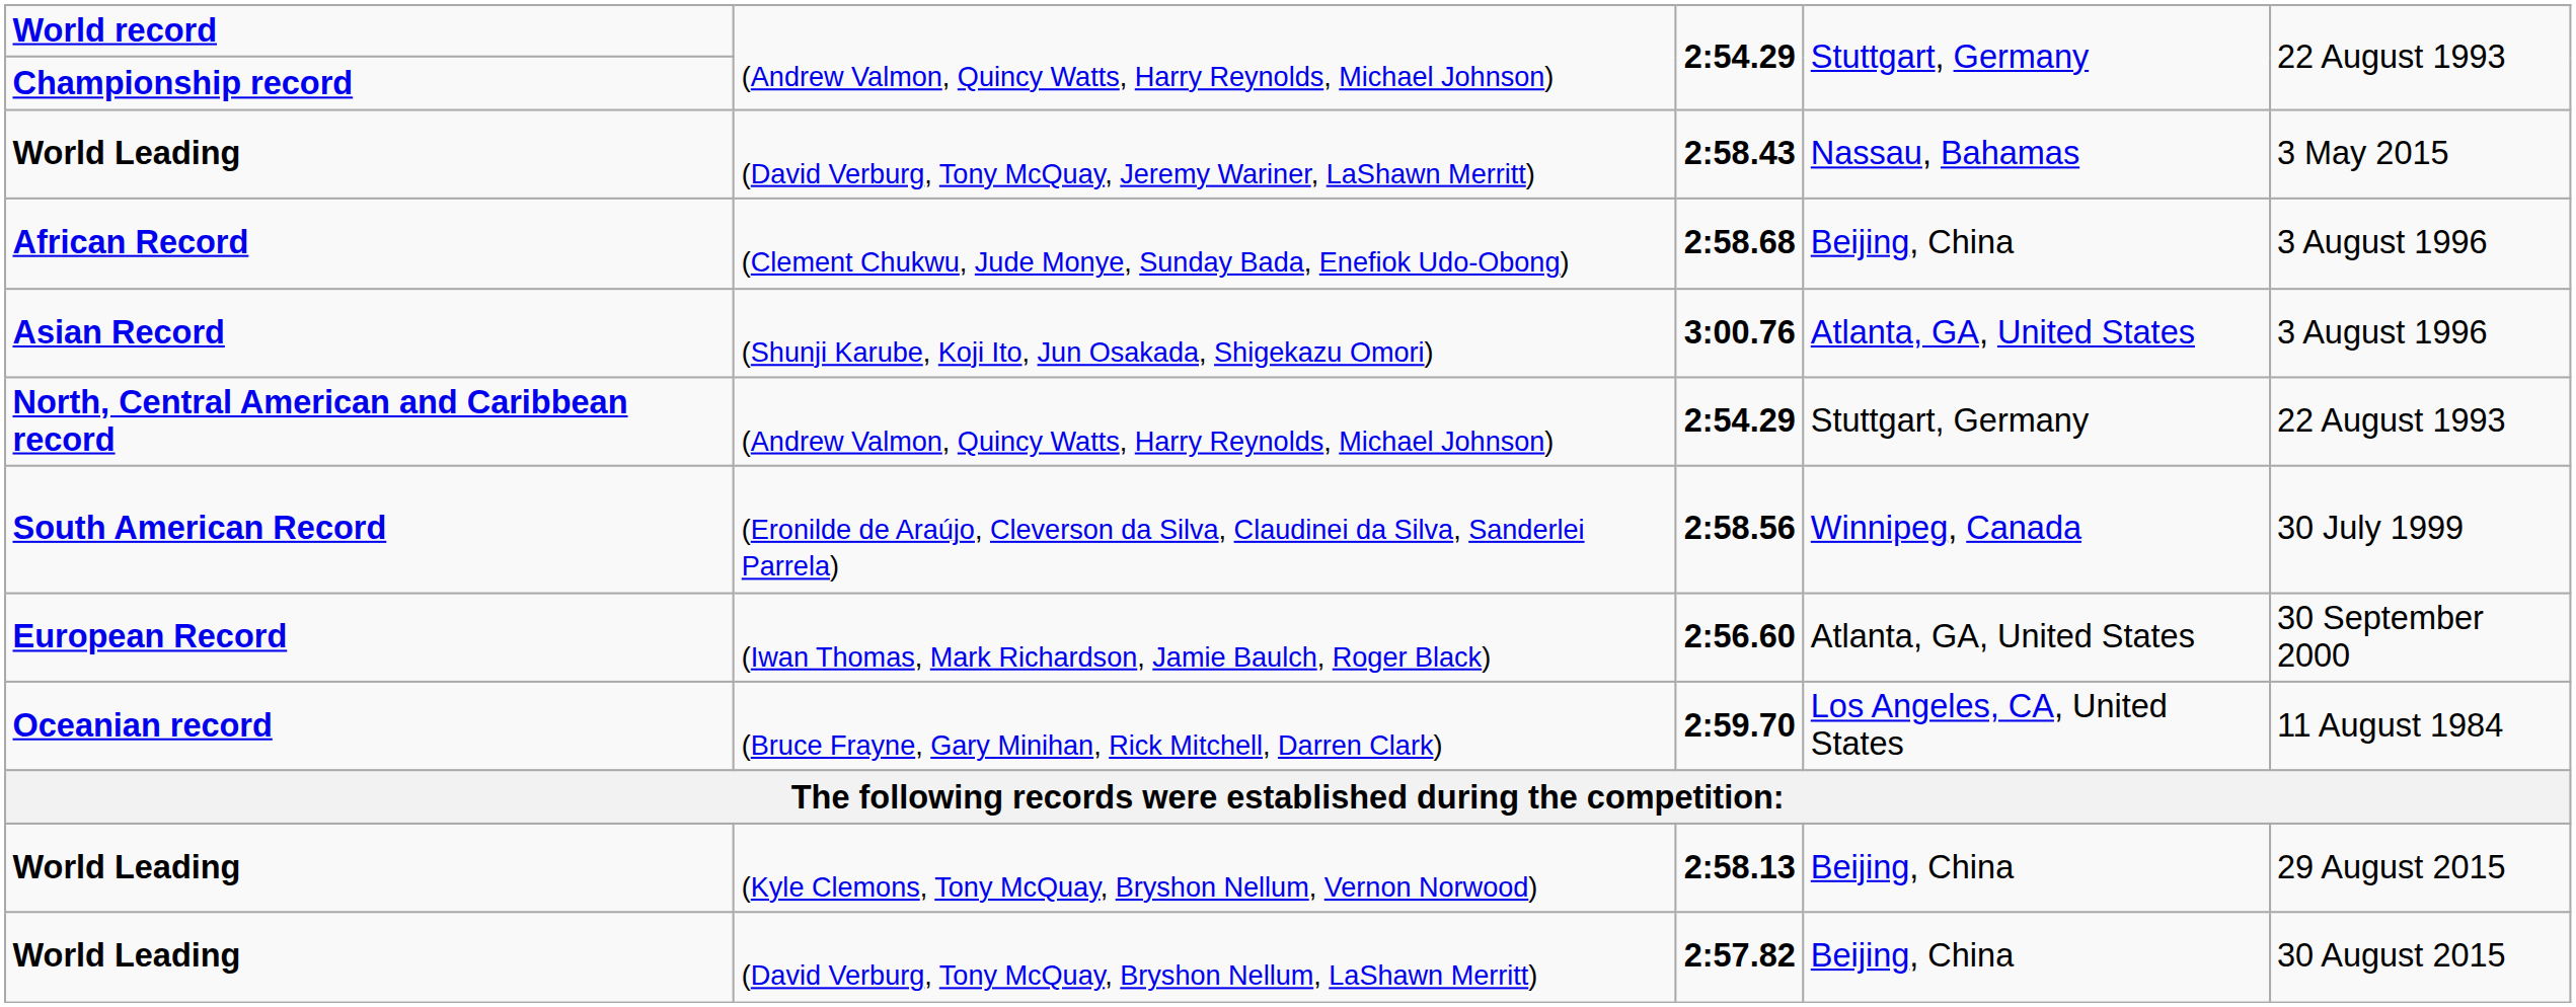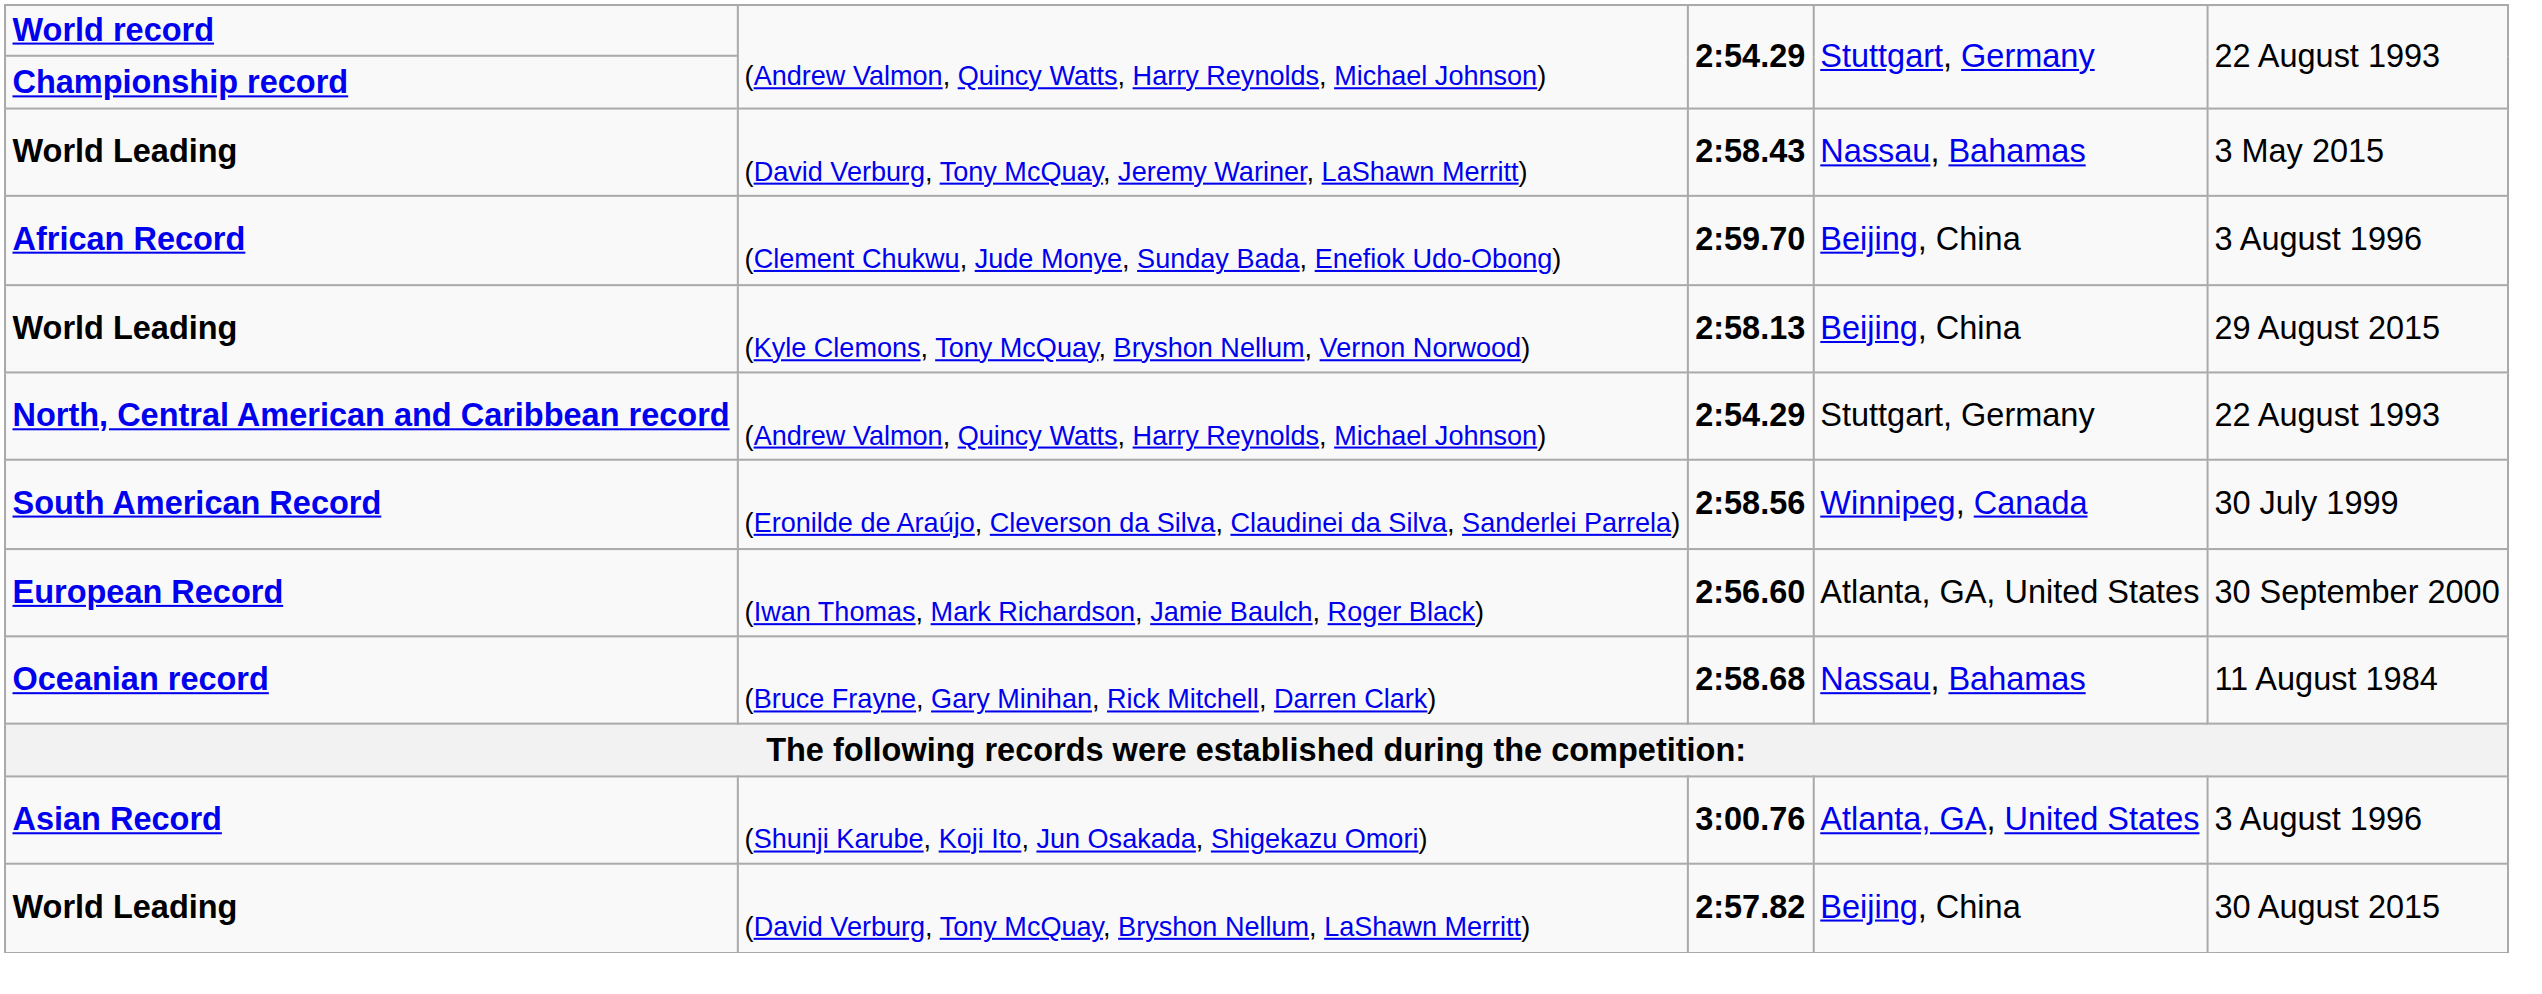 <table class="wikitable">
 <tr>
 <td><strong><a href='#'>World record</a></strong></td>
 <td rowspan=2><br><small>(<a href='#'>Andrew Valmon</a>, <a href='#'>Quincy Watts</a>, <a href='#'>Harry Reynolds</a>, <a href='#'>Michael Johnson</a>)</small></td>
 <td rowspan=2><strong>2:54.29</strong></td>
 <td rowspan=2><a href='#'>Stuttgart</a>, <a href='#'>Germany</a></td>
 <td rowspan=2>22 August 1993</td>
 </tr>
 <tr>
 <td><strong><a href='#'>Championship record</a></strong></td>
 </tr>
 <tr>
 <td><strong>World Leading</strong></td>
 <td> <br><small>(<a href='#'>David Verburg</a>, <a href='#'>Tony McQuay</a>, <a href='#'>Jeremy Wariner</a>, <a href='#'>LaShawn Merritt</a>)</small></td>
 <td><strong>2:58.43 </strong></td>
 <td><a href='#'>Nassau</a>, <a href='#'>Bahamas</a></td>
 <td>3 May 2015</td>
 </tr>
 <tr>
 <td><strong><a href='#'>African Record</a></strong></td>
 <td><br><small>(<a href='#'>Clement Chukwu</a>, <a href='#'>Jude Monye</a>, <a href='#'>Sunday Bada</a>, <a href='#'>Enefiok Udo-Obong</a>)</small></td>
-<td><strong>2:58.68</strong></td>
+<td><strong>2:59.70</strong></td>
 <td><a href='#'>Beijing</a>, China</td>
 <td>3 August 1996</td>
 </tr>
 <tr>
-<td><strong><a href='#'>Asian Record</a></strong></td>
-<td><br><small>(<a href='#'>Shunji Karube</a>, <a href='#'>Koji Ito</a>, <a href='#'>Jun Osakada</a>, <a href='#'>Shigekazu Omori</a>)</small></td>
-<td><strong>3:00.76</strong></td>
-<td><a href='#'>Atlanta, GA</a>, <a href='#'>United States</a></td>
-<td>3 August 1996</td>
+<td><strong>World Leading</strong></td>
+<td> <br><small>(<a href='#'>Kyle Clemons</a>, <a href='#'>Tony McQuay</a>, <a href='#'>Bryshon Nellum</a>, <a href='#'>Vernon Norwood</a>)</small></td>
+<td><strong>2:58.13</strong></td>
+<td><a href='#'>Beijing</a>, China</td>
+<td>29 August 2015</td>
 </tr>
 <tr>
 <td><strong><a href='#'>North, Central American and Caribbean record</a></strong></td>
 <td><br><small>(<a href='#'>Andrew Valmon</a>, <a href='#'>Quincy Watts</a>, <a href='#'>Harry Reynolds</a>, <a href='#'>Michael Johnson</a>)</small></td>
 <td><strong>2:54.29</strong></td>
 <td>Stuttgart, Germany</td>
 <td>22 August 1993</td>
 </tr>
 <tr>
 <td><strong><a href='#'>South American Record</a></strong></td>
 <td><br><small>(<a href='#'>Eronilde de Araújo</a>, <a href='#'>Cleverson da Silva</a>, <a href='#'>Claudinei da Silva</a>, <a href='#'>Sanderlei Parrela</a>)</small></td>
 <td><strong>2:58.56</strong></td>
 <td><a href='#'>Winnipeg</a>, <a href='#'>Canada</a></td>
 <td>30 July 1999</td>
 </tr>
 <tr>
 <td><strong><a href='#'>European Record</a></strong></td>
 <td><br><small>(<a href='#'>Iwan Thomas</a>, <a href='#'>Mark Richardson</a>, <a href='#'>Jamie Baulch</a>, <a href='#'>Roger Black</a>)</small></td>
 <td><strong>2:56.60</strong></td>
 <td>Atlanta, GA, United States</td>
 <td>30 September 2000</td>
 </tr>
 <tr>
 <td><strong><a href='#'>Oceanian record</a></strong></td>
 <td><br><small>(<a href='#'>Bruce Frayne</a>, <a href='#'>Gary Minihan</a>, <a href='#'>Rick Mitchell</a>, <a href='#'>Darren Clark</a>)</small></td>
-<td><strong>2:59.70</strong></td>
-<td><a href='#'>Los Angeles, CA</a>, United States</td>
+<td><strong>2:58.68</strong></td>
+<td><a href='#'>Nassau</a>, <a href='#'>Bahamas</a></td>
 <td>11 August 1984</td>
 </tr>
 <tr>
 <th colspan=5>The following records were established during the competition:</th>
 </tr>
 <tr>
-<td><strong>World Leading</strong></td>
-<td> <br><small>(<a href='#'>Kyle Clemons</a>, <a href='#'>Tony McQuay</a>, <a href='#'>Bryshon Nellum</a>, <a href='#'>Vernon Norwood</a>)</small></td>
-<td><strong>2:58.13</strong></td>
-<td><a href='#'>Beijing</a>, China</td>
-<td>29 August 2015</td>
+<td><strong><a href='#'>Asian Record</a></strong></td>
+<td><br><small>(<a href='#'>Shunji Karube</a>, <a href='#'>Koji Ito</a>, <a href='#'>Jun Osakada</a>, <a href='#'>Shigekazu Omori</a>)</small></td>
+<td><strong>3:00.76</strong></td>
+<td><a href='#'>Atlanta, GA</a>, <a href='#'>United States</a></td>
+<td>3 August 1996</td>
 </tr>
 <tr>
 <td><strong>World Leading</strong></td>
 <td> <br><small>(<a href='#'>David Verburg</a>, <a href='#'>Tony McQuay</a>, <a href='#'>Bryshon Nellum</a>, <a href='#'>LaShawn Merritt</a>)</small></td>
 <td><strong>2:57.82</strong></td>
 <td><a href='#'>Beijing</a>, China</td>
 <td>30 August 2015</td>
 </tr>
 </table>
